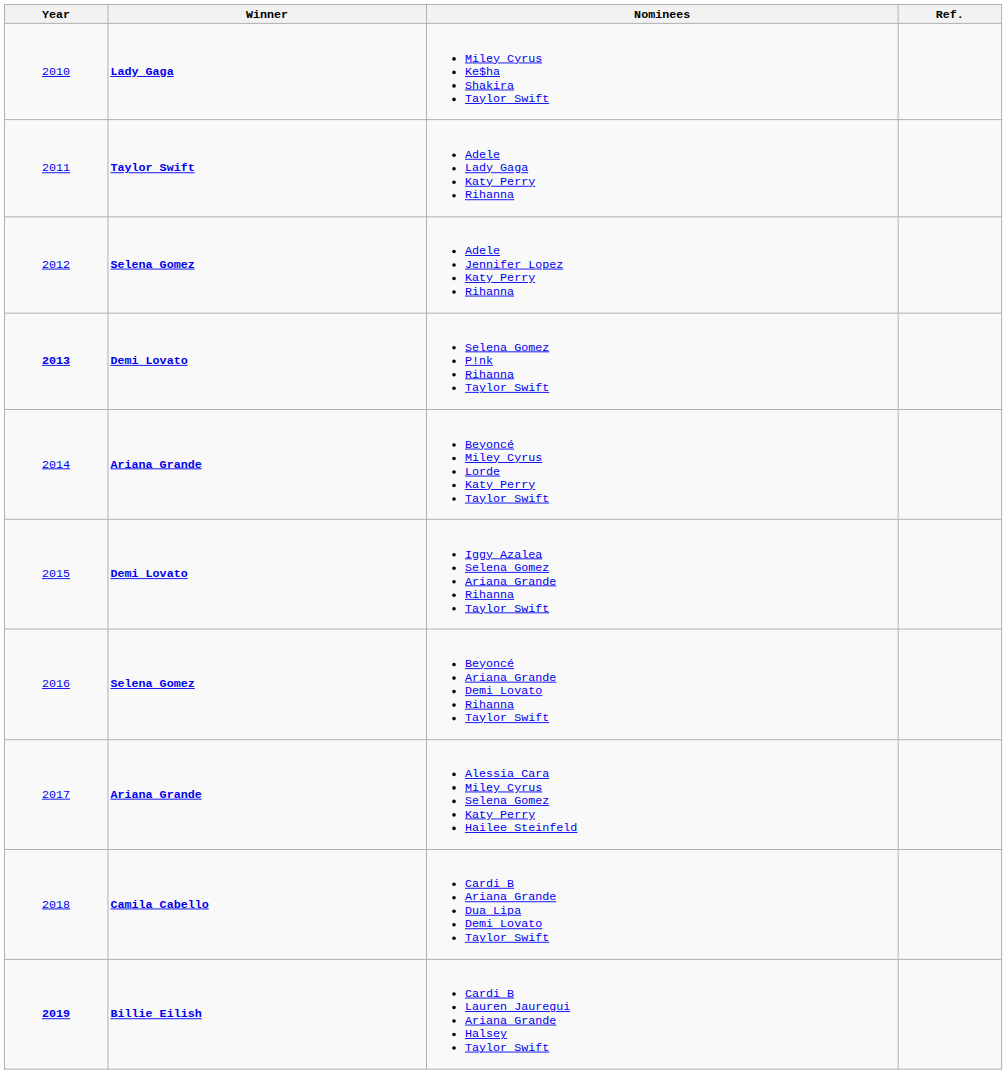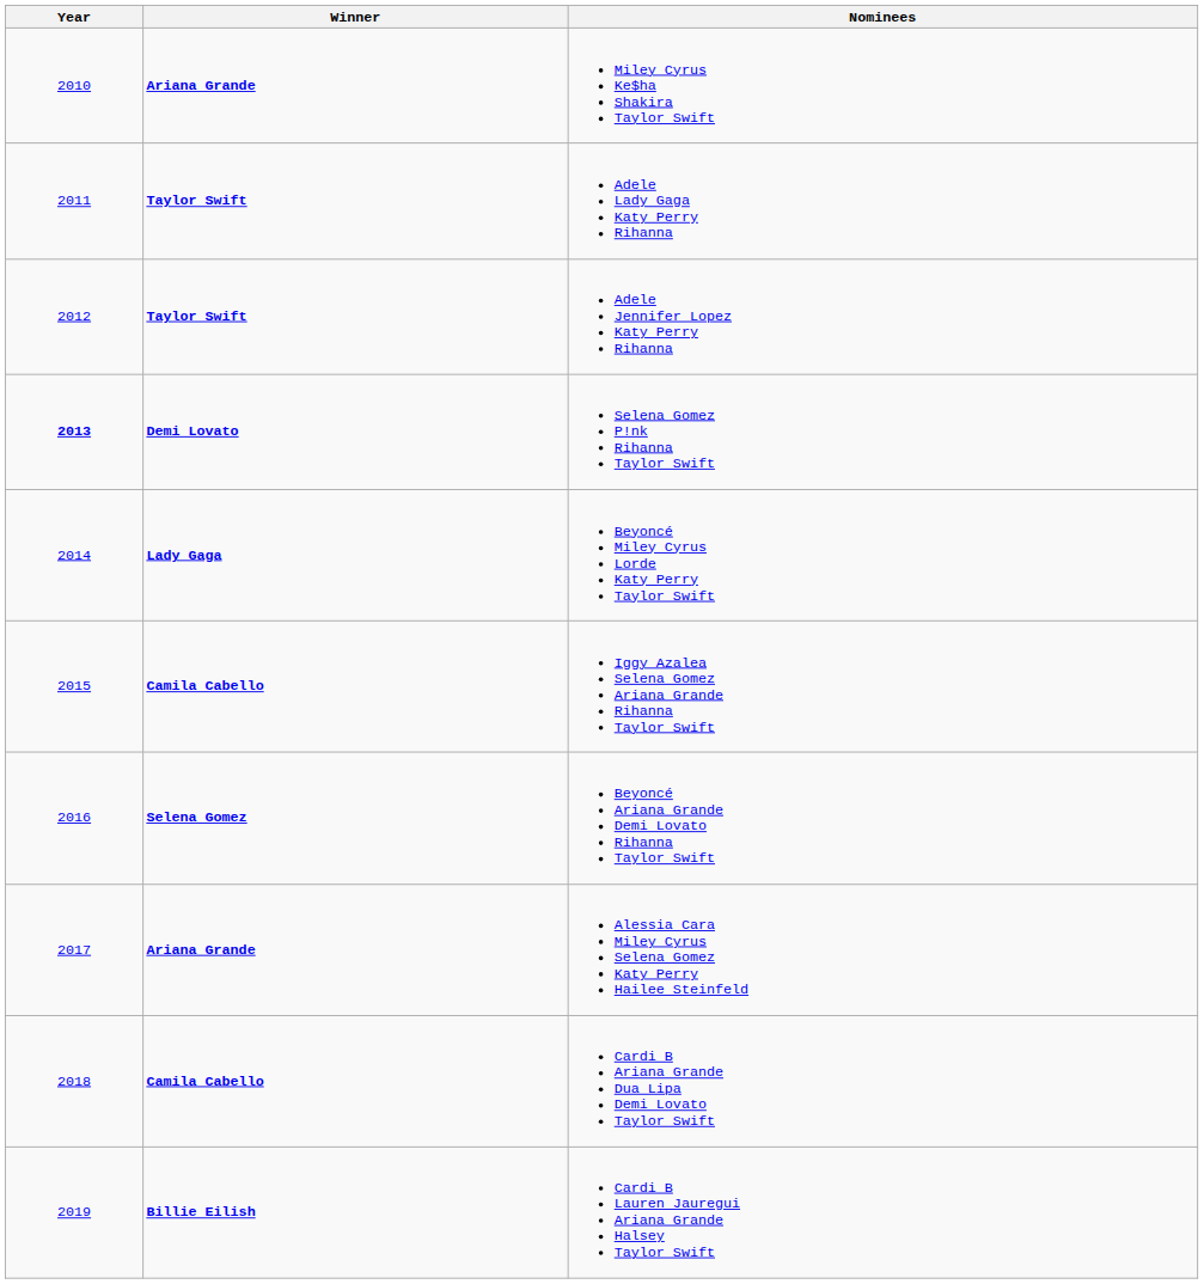 <table class="wikitable" width=70%>
 <tr>
 <th>Year</th>
 <th>Winner</th>
 <th>Nominees</th>
-<th>Ref.</th>
 </tr>
 <tr>
 <td align="center"><a href='#'>2010</a></td>
-<td><strong><a href='#'>Lady Gaga</a></strong></td>
+<td><strong><a href='#'>Ariana Grande</a></strong></td>
 <td><br><ul><li><a href='#'>Miley Cyrus</a></li><li><a href='#'>Ke$ha</a></li><li><a href='#'>Shakira</a></li><li><a href='#'>Taylor Swift</a></li></ul></td>
-<td align="center"></td>
 </tr>
 <tr>
 <td align="center"><a href='#'>2011</a></td>
 <td><strong><a href='#'>Taylor Swift</a></strong></td>
 <td><br><ul><li><a href='#'>Adele</a></li><li><a href='#'>Lady Gaga</a></li><li><a href='#'>Katy Perry</a></li><li><a href='#'>Rihanna</a></li></ul></td>
-<td align="center"></td>
 </tr>
 <tr>
 <td align="center"><a href='#'>2012</a></td>
-<td><strong><a href='#'>Selena Gomez</a></strong></td>
+<td><strong><a href='#'>Taylor Swift</a></strong></td>
 <td><br><ul><li><a href='#'>Adele</a></li><li><a href='#'>Jennifer Lopez</a></li><li><a href='#'>Katy Perry</a></li><li><a href='#'>Rihanna</a></li></ul></td>
-<td align="center"></td>
 </tr>
 <tr>
 <td align="center"><strong><a href='#'>2013</a></strong></td>
 <td><strong><a href='#'>Demi Lovato</a></strong></td>
 <td><br><ul><li><a href='#'>Selena Gomez</a></li><li><a href='#'>P!nk</a></li><li><a href='#'>Rihanna</a></li><li><a href='#'>Taylor Swift</a></li></ul></td>
-<td align="center"></td>
 </tr>
 <tr>
 <td align="center"><a href='#'>2014</a></td>
-<td><strong><a href='#'>Ariana Grande</a></strong></td>
+<td><strong><a href='#'>Lady Gaga</a></strong></td>
 <td><br><ul><li><a href='#'>Beyoncé</a></li><li><a href='#'>Miley Cyrus</a></li><li><a href='#'>Lorde</a></li><li><a href='#'>Katy Perry</a></li><li><a href='#'>Taylor Swift</a></li></ul></td>
-<td align="center"></td>
 </tr>
 <tr>
 <td align="center"><a href='#'>2015</a></td>
-<td><strong><a href='#'>Demi Lovato</a></strong></td>
+<td><strong><a href='#'>Camila Cabello</a></strong></td>
 <td><br><ul><li><a href='#'>Iggy Azalea</a></li><li><a href='#'>Selena Gomez</a></li><li><a href='#'>Ariana Grande</a></li><li><a href='#'>Rihanna</a></li><li><a href='#'>Taylor Swift</a></li></ul></td>
-<td align="center"></td>
 </tr>
 <tr>
 <td align="center"><a href='#'>2016</a></td>
 <td><strong><a href='#'>Selena Gomez</a></strong></td>
 <td><br><ul><li><a href='#'>Beyoncé</a></li><li><a href='#'>Ariana Grande</a></li><li><a href='#'>Demi Lovato</a></li><li><a href='#'>Rihanna</a></li><li><a href='#'>Taylor Swift</a></li></ul></td>
-<td align="center"></td>
 </tr>
 <tr>
 <td align="center"><a href='#'>2017</a></td>
 <td><strong><a href='#'>Ariana Grande</a></strong></td>
 <td><br><ul><li><a href='#'>Alessia Cara</a></li><li><a href='#'>Miley Cyrus</a></li><li><a href='#'>Selena Gomez</a></li><li><a href='#'>Katy Perry</a></li><li><a href='#'>Hailee Steinfeld</a></li></ul></td>
-<td align="center"></td>
 </tr>
 <tr>
 <td align="center"><a href='#'>2018</a></td>
 <td><strong><a href='#'>Camila Cabello</a></strong></td>
 <td><br><ul><li><a href='#'>Cardi B</a></li><li><a href='#'>Ariana Grande</a></li><li><a href='#'>Dua Lipa</a></li><li><a href='#'>Demi Lovato</a></li><li><a href='#'>Taylor Swift</a></li></ul></td>
-<td align="center"></td>
 </tr>
 <tr>
-<td align="center"><strong><a href='#'>2019</a></strong></td>
+<td align="center"><a href='#'>2019</a></td>
 <td><strong><a href='#'>Billie Eilish</a></strong></td>
 <td><br><ul><li><a href='#'>Cardi B</a></li><li><a href='#'>Lauren Jauregui</a></li><li><a href='#'>Ariana Grande</a></li><li><a href='#'>Halsey</a></li><li><a href='#'>Taylor Swift</a></li></ul></td>
-<td align="center"></td>
 </tr>
 </table>
